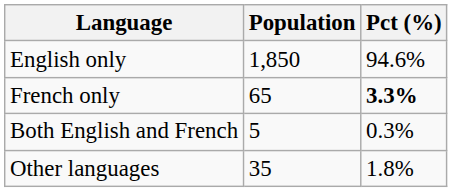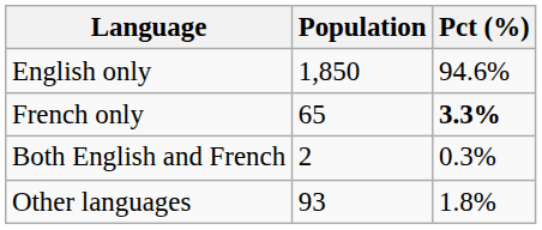 <table class="wikitable">
 <tr>
 <th>Language</th>
 <th>Population</th>
 <th>Pct (%)</th>
 </tr>
 <tr>
 <td>English only</td>
 <td>1,850</td>
 <td>94.6%</td>
 </tr>
 <tr>
 <td>French only</td>
 <td>65</td>
 <td><strong>3.3%</strong></td>
 </tr>
 <tr>
 <td>Both English and French</td>
-<td>5</td>
+<td>2</td>
 <td>0.3%</td>
 </tr>
 <tr>
 <td>Other languages</td>
-<td>35</td>
+<td>93</td>
 <td>1.8%</td>
 </tr>
 </table>
